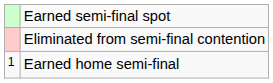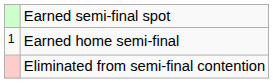 <table class="wikitable">
 <tr>
 <td style="width:10px; background:#cfc;"></td>
 <td>Earned semi-final spot</td>
 </tr>
 <tr>
+<td style="width:10px;"><sup>1</sup></td>
+<td>Earned home semi-final</td>
+</tr>
+<tr>
 <td style="width:10px; background:#fcc;"></td>
 <td>Eliminated from semi-final contention</td>
 </tr>
-<tr>
-<td style="width:10px;"><sup>1</sup></td>
-<td>Earned home semi-final</td>
-</tr>
 </table>
